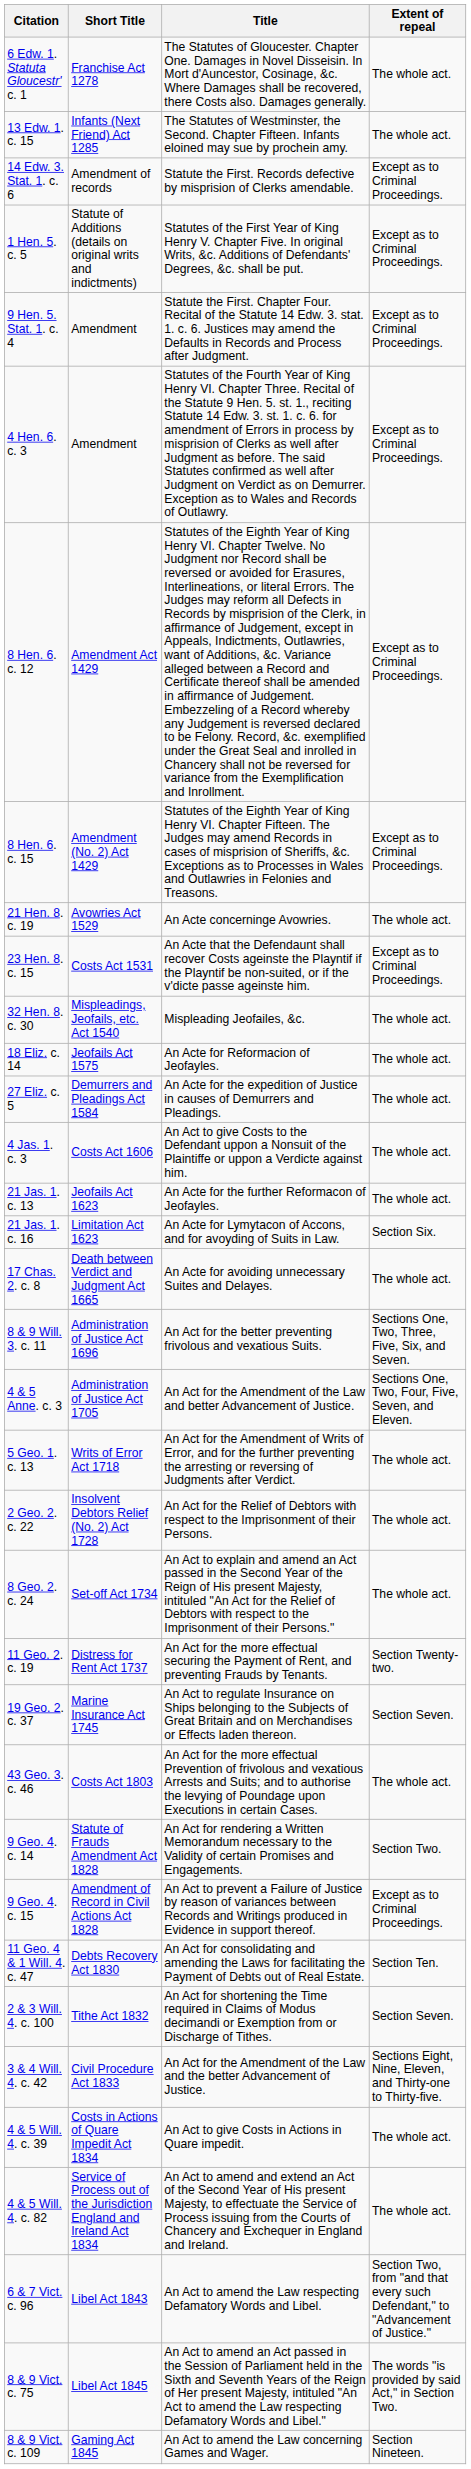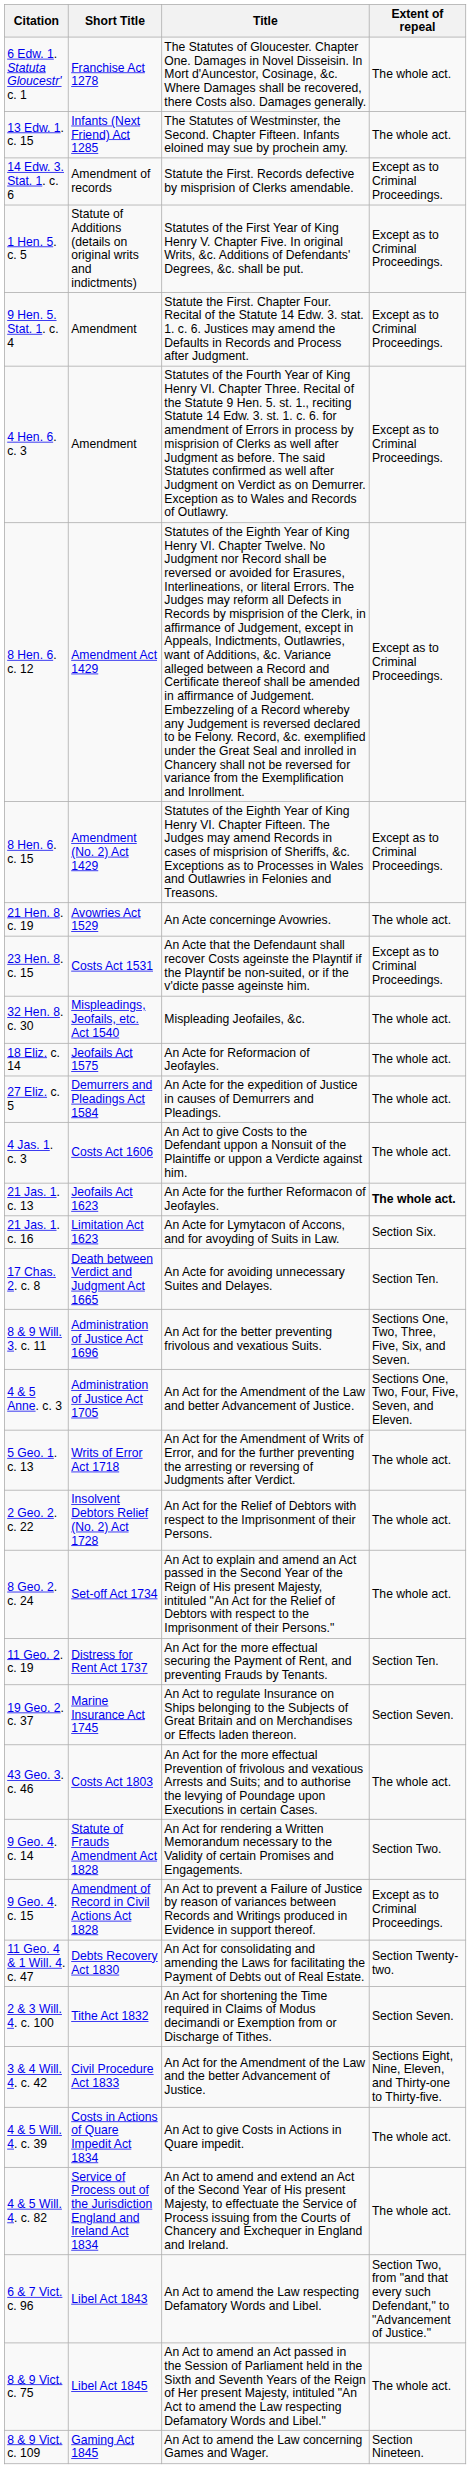 <table class="wikitable">
 <tr>
 <th>Citation</th>
 <th>Short Title</th>
 <th>Title</th>
 <th>Extent of repeal</th>
 </tr>
 <tr>
 <td><a href='#'>6 Edw. 1</a>. <em><a href='#'>Statuta Gloucestr'</a></em> c. 1</td>
 <td><a href='#'>Franchise Act 1278</a></td>
 <td>The Statutes of Gloucester. Chapter One. Damages in Novel Disseisin. In Mort d'Auncestor, Cosinage, &c. Where Damages shall be recovered, there Costs also. Damages generally.</td>
 <td>The whole act.</td>
 </tr>
 <tr>
 <td><a href='#'>13 Edw. 1</a>. c. 15</td>
 <td><a href='#'>Infants (Next Friend) Act 1285</a></td>
 <td>The Statutes of Westminster, the Second. Chapter Fifteen. Infants eloined may sue by prochein amy.</td>
 <td>The whole act.</td>
 </tr>
 <tr>
 <td><a href='#'>14 Edw. 3. Stat. 1</a>. c. 6</td>
 <td>Amendment of records</td>
 <td>Statute the First. Records defective by misprision of Clerks amendable.</td>
 <td>Except as to Criminal Proceedings.</td>
 </tr>
 <tr>
 <td><a href='#'>1 Hen. 5</a>. c. 5</td>
 <td>Statute of Additions (details on original writs and indictments)</td>
 <td>Statutes of the First Year of King Henry V. Chapter Five. In original Writs, &c. Additions of Defendants' Degrees, &c. shall be put.</td>
 <td>Except as to Criminal Proceedings.</td>
 </tr>
 <tr>
 <td><a href='#'>9 Hen. 5. Stat. 1</a>. c. 4</td>
 <td>Amendment</td>
 <td>Statute the First. Chapter Four. Recital of the Statute 14 Edw. 3. stat. 1. c. 6. Justices may amend the Defaults in Records and Process after Judgment.</td>
 <td>Except as to Criminal Proceedings.</td>
 </tr>
 <tr>
 <td><a href='#'>4 Hen. 6</a>. c. 3</td>
 <td>Amendment</td>
 <td>Statutes of the Fourth Year of King Henry VI. Chapter Three. Recital of the Statute 9 Hen. 5. st. 1., reciting Statute 14 Edw. 3. st. 1. c. 6. for amendment of Errors in process by misprision of Clerks as well after Judgment as before. The said Statutes confirmed as well after Judgment on Verdict as on Demurrer. Exception as to Wales and Records of Outlawry.</td>
 <td>Except as to Criminal Proceedings.</td>
 </tr>
 <tr>
 <td><a href='#'>8 Hen. 6</a>. c. 12</td>
 <td><a href='#'>Amendment Act 1429</a></td>
 <td>Statutes of the Eighth Year of King Henry VI. Chapter Twelve. No Judgment nor Record shall be reversed or avoided for Erasures, Interlineations, or literal Errors. The Judges may reform all Defects in Records by misprision of the Clerk, in affirmance of Judgement, except in Appeals, Indictments, Outlawries, want of Additions, &c. Variance alleged between a Record and Certificate thereof shall be amended in affirmance of Judgement. Embezzeling of a Record whereby any Judgement is reversed declared to be Felony. Record, &c. exemplified under the Great Seal and inrolled in Chancery shall not be reversed for variance from the Exemplification and Inrollment.</td>
 <td>Except as to Criminal Proceedings.</td>
 </tr>
 <tr>
 <td><a href='#'>8 Hen. 6</a>. c. 15</td>
 <td><a href='#'>Amendment (No. 2) Act 1429</a></td>
 <td>Statutes of the Eighth Year of King Henry VI. Chapter Fifteen. The Judges may amend Records in cases of misprision of Sheriffs, &c. Exceptions as to Processes in Wales and Outlawries in Felonies and Treasons.</td>
 <td>Except as to Criminal Proceedings.</td>
 </tr>
 <tr>
 <td><a href='#'>21 Hen. 8</a>. c. 19</td>
 <td><a href='#'>Avowries Act 1529</a></td>
 <td>An Acte concerninge Avowries.</td>
 <td>The whole act.</td>
 </tr>
 <tr>
 <td><a href='#'>23 Hen. 8</a>. c. 15</td>
 <td><a href='#'>Costs Act 1531</a></td>
 <td>An Acte that the Defendaunt shall recover Costs ageinste the Playntif if the Playntif be non-suited, or if the v'dicte passe ageinste him.</td>
 <td>Except as to Criminal Proceedings.</td>
 </tr>
 <tr>
 <td><a href='#'>32 Hen. 8</a>. c. 30</td>
 <td><a href='#'>Mispleadings, Jeofails, etc. Act 1540</a></td>
 <td>Mispleading Jeofailes, &c.</td>
 <td>The whole act.</td>
 </tr>
 <tr>
 <td><a href='#'>18 Eliz.</a> c. 14</td>
 <td><a href='#'>Jeofails Act 1575</a></td>
 <td>An Acte for Reformacion of Jeofayles.</td>
 <td>The whole act.</td>
 </tr>
 <tr>
 <td><a href='#'>27 Eliz.</a> c. 5</td>
 <td><a href='#'>Demurrers and Pleadings Act 1584</a></td>
 <td>An Acte for the expedition of Justice in causes of Demurrers and Pleadings.</td>
 <td>The whole act.</td>
 </tr>
 <tr>
 <td><a href='#'>4 Jas. 1</a>. c. 3</td>
 <td><a href='#'>Costs Act 1606</a></td>
 <td>An Act to give Costs to the Defendant uppon a Nonsuit of the Plaintiffe or uppon a Verdicte against him.</td>
 <td>The whole act.</td>
 </tr>
 <tr>
 <td><a href='#'>21 Jas. 1</a>. c. 13</td>
 <td><a href='#'>Jeofails Act 1623</a></td>
 <td>An Acte for the further Reformacon of Jeofayles.</td>
-<td>The whole act.</td>
+<td><strong>The whole act.</strong></td>
 </tr>
 <tr>
 <td><a href='#'>21 Jas. 1</a>. c. 16</td>
 <td><a href='#'>Limitation Act 1623</a></td>
 <td>An Acte for Lymytacon of Accons, and for avoyding of Suits in Law.</td>
 <td>Section Six.</td>
 </tr>
 <tr>
 <td><a href='#'>17 Chas. 2</a>. c. 8</td>
 <td><a href='#'>Death between Verdict and Judgment Act 1665</a></td>
 <td>An Acte for avoiding unnecessary Suites and Delayes.</td>
-<td>The whole act.</td>
+<td>Section Ten.</td>
 </tr>
 <tr>
 <td><a href='#'>8 & 9 Will. 3</a>. c. 11</td>
 <td><a href='#'>Administration of Justice Act 1696</a></td>
 <td>An Act for the better preventing frivolous and vexatious Suits.</td>
 <td>Sections One, Two, Three, Five, Six, and Seven.</td>
 </tr>
 <tr>
 <td><a href='#'>4 & 5 Anne</a>. c. 3</td>
 <td><a href='#'>Administration of Justice Act 1705</a></td>
 <td>An Act for the Amendment of the Law and better Advancement of Justice.</td>
 <td>Sections One, Two, Four, Five, Seven, and Eleven.</td>
 </tr>
 <tr>
 <td><a href='#'>5 Geo. 1</a>. c. 13</td>
 <td><a href='#'>Writs of Error Act 1718</a></td>
 <td>An Act for the Amendment of Writs of Error, and for the further preventing the arresting or reversing of Judgments after Verdict.</td>
 <td>The whole act.</td>
 </tr>
 <tr>
 <td><a href='#'>2 Geo. 2</a>. c. 22</td>
 <td><a href='#'>Insolvent Debtors Relief (No. 2) Act 1728</a></td>
 <td>An Act for the Relief of Debtors with respect to the Imprisonment of their Persons.</td>
 <td>The whole act.</td>
 </tr>
 <tr>
 <td><a href='#'>8 Geo. 2</a>. c. 24</td>
 <td><a href='#'>Set-off Act 1734</a></td>
 <td>An Act to explain and amend an Act passed in the Second Year of the Reign of His present Majesty, intituled "An Act for the Relief of Debtors with respect to the Imprisonment of their Persons."</td>
 <td>The whole act.</td>
 </tr>
 <tr>
 <td><a href='#'>11 Geo. 2</a>. c. 19</td>
 <td><a href='#'>Distress for Rent Act 1737</a></td>
 <td>An Act for the more effectual securing the Payment of Rent, and preventing Frauds by Tenants.</td>
-<td>Section Twenty-two.</td>
+<td>Section Ten.</td>
 </tr>
 <tr>
 <td><a href='#'>19 Geo. 2</a>. c. 37</td>
 <td><a href='#'>Marine Insurance Act 1745</a></td>
 <td>An Act to regulate Insurance on Ships belonging to the Subjects of Great Britain and on Merchandises or Effects laden thereon.</td>
 <td>Section Seven.</td>
 </tr>
 <tr>
 <td><a href='#'>43 Geo. 3</a>. c. 46</td>
 <td><a href='#'>Costs Act 1803</a></td>
 <td>An Act for the more effectual Prevention of frivolous and vexatious Arrests and Suits; and to authorise the levying of Poundage upon Executions in certain Cases.</td>
 <td>The whole act.</td>
 </tr>
 <tr>
 <td><a href='#'>9 Geo. 4</a>. c. 14</td>
 <td><a href='#'>Statute of Frauds Amendment Act 1828</a></td>
 <td>An Act for rendering a Written Memorandum necessary to the Validity of certain Promises and Engagements.</td>
 <td>Section Two.</td>
 </tr>
 <tr>
 <td><a href='#'>9 Geo. 4</a>. c. 15</td>
 <td><a href='#'>Amendment of Record in Civil Actions Act 1828</a></td>
 <td>An Act to prevent a Failure of Justice by reason of variances between Records and Writings produced in Evidence in support thereof.</td>
 <td>Except as to Criminal Proceedings.</td>
 </tr>
 <tr>
 <td><a href='#'>11 Geo. 4 & 1 Will. 4</a>. c. 47</td>
 <td><a href='#'>Debts Recovery Act 1830</a></td>
 <td>An Act for consolidating and amending the Laws for facilitating the Payment of Debts out of Real Estate.</td>
-<td>Section Ten.</td>
+<td>Section Twenty-two.</td>
 </tr>
 <tr>
 <td><a href='#'>2 & 3 Will. 4</a>. c. 100</td>
 <td><a href='#'>Tithe Act 1832</a></td>
 <td>An Act for shortening the Time required in Claims of Modus decimandi or Exemption from or Discharge of Tithes.</td>
 <td>Section Seven.</td>
 </tr>
 <tr>
 <td><a href='#'>3 & 4 Will. 4</a>. c. 42</td>
 <td><a href='#'>Civil Procedure Act 1833</a></td>
 <td>An Act for the Amendment of the Law and the better Advancement of Justice.</td>
 <td>Sections Eight, Nine, Eleven, and Thirty-one to Thirty-five.</td>
 </tr>
 <tr>
 <td><a href='#'>4 & 5 Will. 4</a>. c. 39</td>
 <td><a href='#'>Costs in Actions of Quare Impedit Act 1834</a></td>
 <td>An Act to give Costs in Actions in Quare impedit.</td>
 <td>The whole act.</td>
 </tr>
 <tr>
 <td><a href='#'>4 & 5 Will. 4</a>. c. 82</td>
 <td><a href='#'>Service of Process out of the Jurisdiction England and Ireland Act 1834</a></td>
 <td>An Act to amend and extend an Act of the Second Year of His present Majesty, to effectuate the Service of Process issuing from the Courts of Chancery and Exchequer in England and Ireland.</td>
 <td>The whole act.</td>
 </tr>
 <tr>
 <td><a href='#'>6 & 7 Vict.</a> c. 96</td>
 <td><a href='#'>Libel Act 1843</a></td>
 <td>An Act to amend the Law respecting Defamatory Words and Libel.</td>
 <td>Section Two, from "and that every such Defendant," to "Advancement of Justice."</td>
 </tr>
 <tr>
 <td><a href='#'>8 & 9 Vict.</a> c. 75</td>
 <td><a href='#'>Libel Act 1845</a></td>
 <td>An Act to amend an Act passed in the Session of Parliament held in the Sixth and Seventh Years of the Reign of Her present Majesty, intituled "An Act to amend the Law respecting Defamatory Words and Libel."</td>
-<td>The words "is provided by said Act," in Section Two.</td>
+<td>The whole act.</td>
 </tr>
 <tr>
 <td><a href='#'>8 & 9 Vict.</a> c. 109</td>
 <td><a href='#'>Gaming Act 1845</a></td>
 <td>An Act to amend the Law concerning Games and Wager.</td>
 <td>Section Nineteen.</td>
 </tr>
 </table>
